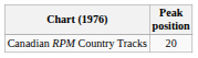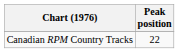 <table class="wikitable sortable">
 <tr>
 <th>Chart (1976)</th>
 <th>Peak<br>position</th>
 </tr>
 <tr>
 </tr>
 <tr>
 <td>Canadian <em>RPM</em> Country Tracks</td>
-<td align="center">20</td>
+<td align="center">22</td>
 </tr>
 </table>
